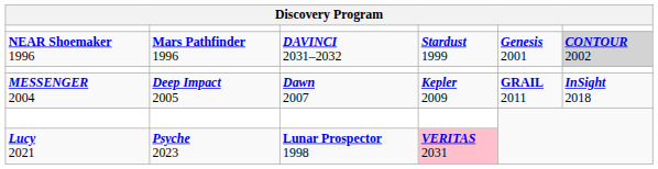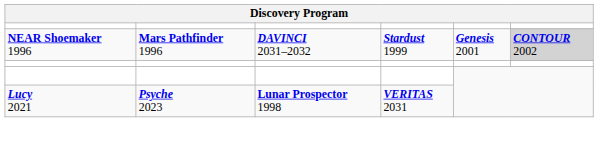 <table class="wikitable" style="margin: 1em auto 1em auto; width:90%">
 <tr>
 <th colspan=6>Discovery Program</th>
 </tr>
 <tr style="background: white;">
 <td></td>
 <td></td>
 <td></td>
 <td></td>
 <td></td>
 <td></td>
 </tr>
 <tr>
 <td><strong><a href='#'>NEAR Shoemaker</a></strong><br>1996</td>
 <td><strong><a href='#'>Mars Pathfinder</a></strong> <br>1996</td>
 <td><strong><em><a href='#'>DAVINCI</a></em></strong><br>2031–2032</td>
 <td><strong><em><a href='#'>Stardust</a></em></strong><br>1999</td>
 <td><strong><em><a href='#'>Genesis</a></em></strong><br>2001</td>
 <td style="background: lightgrey;"><strong><em><a href='#'>CONTOUR</a></em></strong><br>2002</td>
 </tr>
 <tr style="background: white;">
 <td></td>
 <td></td>
 <td></td>
 <td></td>
 <td></td>
 <td></td>
 </tr>
-<tr>
-<td><strong><em><a href='#'>MESSENGER</a></em></strong><br>2004</td>
-<td><strong><em><a href='#'>Deep Impact</a></em></strong><br>2005</td>
-<td><strong><em><a href='#'>Dawn</a></em></strong><br>2007</td>
-<td><strong><em><a href='#'>Kepler</a></em></strong><br>2009</td>
-<td><strong><a href='#'>GRAIL</a></strong><br>2011</td>
-<td><strong><em><a href='#'>InSight</a></em></strong><br>2018</td>
-</tr>
 <tr style="background: white;">
 <td></td>
 <td></td>
 <td></td>
 <td> </td>
 </tr>
 <tr>
 <td><strong><em><a href='#'>Lucy</a></em></strong><br>2021</td>
 <td><strong><em><a href='#'>Psyche</a></em></strong><br>2023</td>
 <td><strong><a href='#'>Lunar Prospector</a></strong><br>1998</td>
-<td style="background: pink;"><strong><em><a href='#'>VERITAS</a></em></strong><br>2031</td>
+<td><strong><em><a href='#'>VERITAS</a></em></strong><br>2031</td>
 </tr>
 </table>
